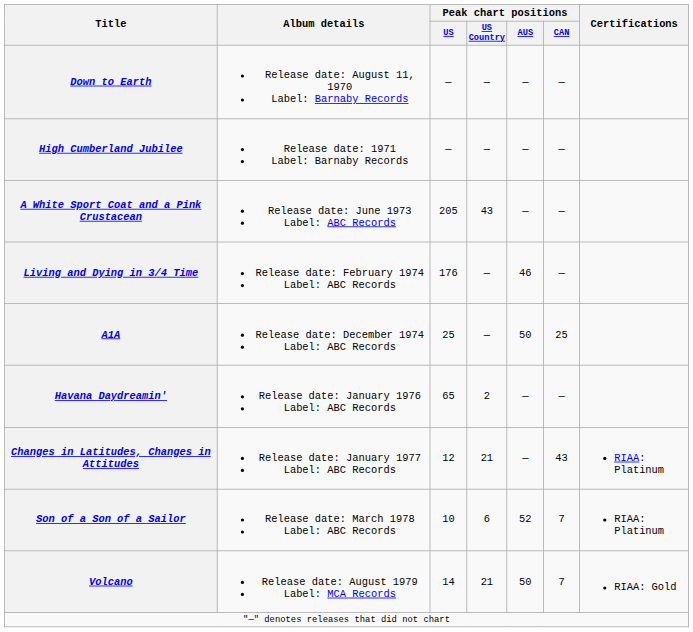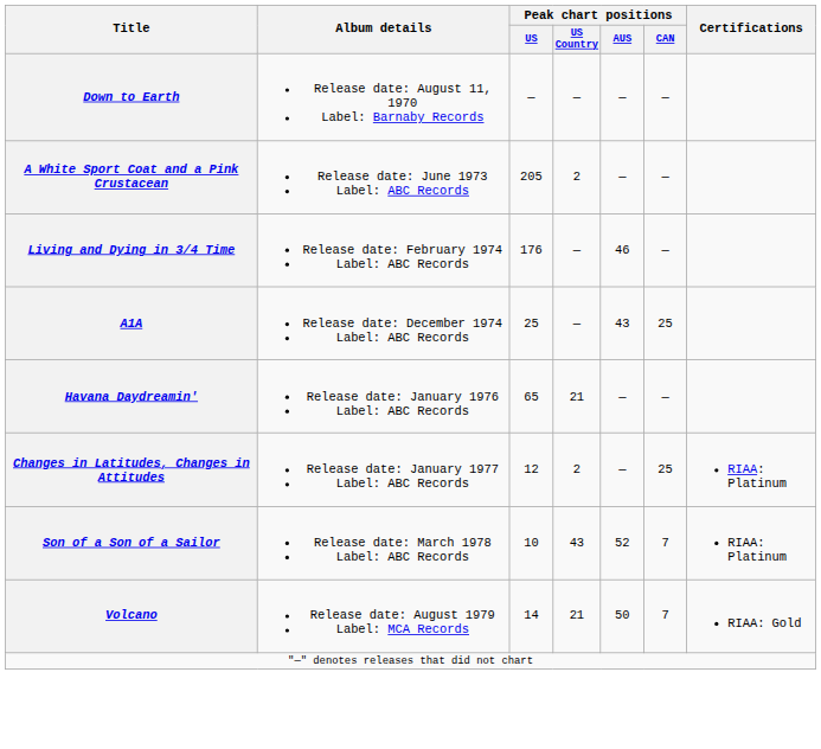 <table class="wikitable plainrowheaders" style="text-align:center;">
 <tr>
 <th rowspan="2" style="width:20em;">Title</th>
 <th rowspan="2" style="width:20em;">Album details</th>
 <th colspan="4">Peak chart positions</th>
 <th rowspan="2" style="width:10em;">Certifications</th>
 </tr>
 <tr style="font-size:smaller;">
 <th width="40"><a href='#'>US</a><br></th>
 <th width="40"><a href='#'>US Country</a><br></th>
 <th width="40"><a href='#'>AUS</a><br></th>
 <th width="40"><a href='#'>CAN</a><br></th>
 </tr>
 <tr>
 <th scope="row"><em><a href='#'>Down to Earth</a></em></th>
 <td><br><ul><li>Release date: August 11, 1970</li><li>Label: <a href='#'>Barnaby Records</a></li></ul></td>
 <td>—</td>
 <td>—</td>
 <td>—</td>
 <td>—</td>
 <td></td>
 </tr>
 <tr>
-<th scope="row"><em><a href='#'>High Cumberland Jubilee</a></em></th>
-<td><br><ul><li>Release date: 1971</li><li>Label: Barnaby Records</li></ul></td>
-<td>—</td>
-<td>—</td>
-<td>—</td>
-<td>—</td>
-<td></td>
-</tr>
-<tr>
 <th scope="row"><em><a href='#'>A White Sport Coat and a Pink Crustacean</a></em></th>
 <td><br><ul><li>Release date: June 1973</li><li>Label: <a href='#'>ABC Records</a></li></ul></td>
 <td>205</td>
-<td>43</td>
+<td>2</td>
 <td>—</td>
 <td>—</td>
 <td></td>
 </tr>
 <tr>
 <th scope="row"><em><a href='#'>Living and Dying in 3/4 Time</a></em></th>
 <td><br><ul><li>Release date: February 1974</li><li>Label: ABC Records</li></ul></td>
 <td>176</td>
 <td>—</td>
 <td>46</td>
 <td>—</td>
 <td></td>
 </tr>
 <tr>
 <th scope="row"><em><a href='#'>A1A</a></em></th>
 <td><br><ul><li>Release date: December 1974</li><li>Label: ABC Records</li></ul></td>
 <td>25</td>
 <td>—</td>
-<td>50</td>
+<td>43</td>
 <td>25</td>
 <td></td>
 </tr>
 <tr>
 <th scope="row"><em><a href='#'>Havana Daydreamin'</a></em></th>
 <td><br><ul><li>Release date: January 1976</li><li>Label: ABC Records</li></ul></td>
 <td>65</td>
-<td>2</td>
+<td>21</td>
 <td>—</td>
 <td>—</td>
 <td></td>
 </tr>
 <tr>
 <th scope="row"><em><a href='#'>Changes in Latitudes, Changes in Attitudes</a></em></th>
 <td><br><ul><li>Release date: January 1977</li><li>Label: ABC Records</li></ul></td>
 <td>12</td>
-<td>21</td>
+<td>2</td>
 <td>—</td>
-<td>43</td>
+<td>25</td>
 <td align="left"><br><ul><li><a href='#'>RIAA</a>: Platinum</li></ul></td>
 </tr>
 <tr>
 <th scope="row"><em><a href='#'>Son of a Son of a Sailor</a></em></th>
 <td><br><ul><li>Release date: March 1978</li><li>Label: ABC Records</li></ul></td>
 <td>10</td>
-<td>6</td>
+<td>43</td>
 <td>52</td>
 <td>7</td>
 <td align="left"><br><ul><li>RIAA: Platinum</li></ul></td>
 </tr>
 <tr>
 <th scope="row"><em><a href='#'>Volcano</a></em></th>
 <td><br><ul><li>Release date: August 1979</li><li>Label: <a href='#'>MCA Records</a></li></ul></td>
 <td>14</td>
 <td>21</td>
 <td>50</td>
 <td>7</td>
 <td align="left"><br><ul><li>RIAA: Gold</li></ul></td>
 </tr>
 <tr>
 <td colspan="7" style="font-size:85%">"—" denotes releases that did not chart</td>
 </tr>
 </table>
